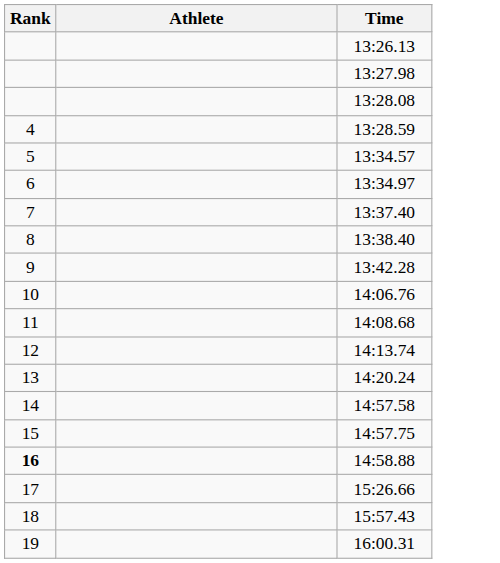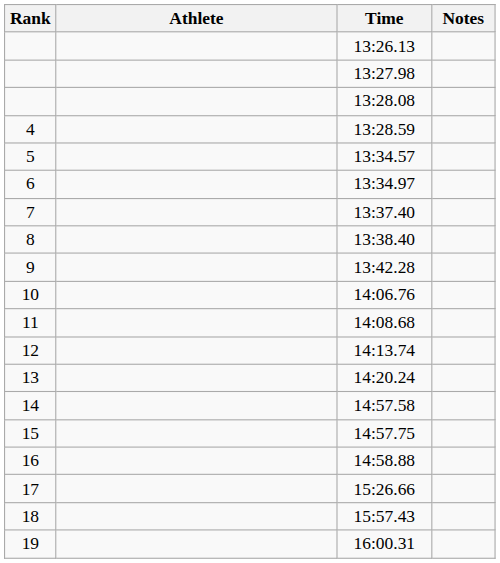 <table class="wikitable" style="text-align:center">
 <tr>
 <th width=40>Rank</th>
 <th width=250>Athlete</th>
 <th width=80>Time</th>
+<th width=50>Notes</th>
 </tr>
 <tr>
 <td></td>
 <td align=left></td>
 <td>13:26.13</td>
+<td></td>
 </tr>
 <tr>
 <td></td>
 <td align=left></td>
 <td>13:27.98</td>
+<td></td>
 </tr>
 <tr>
 <td></td>
 <td align=left></td>
 <td>13:28.08</td>
+<td></td>
 </tr>
 <tr>
 <td>4</td>
 <td align=left></td>
 <td>13:28.59</td>
+<td></td>
 </tr>
 <tr>
 <td>5</td>
 <td align=left></td>
 <td>13:34.57</td>
+<td></td>
 </tr>
 <tr>
 <td>6</td>
 <td align=left></td>
 <td>13:34.97</td>
+<td></td>
 </tr>
 <tr>
 <td>7</td>
 <td align=left></td>
 <td>13:37.40</td>
+<td></td>
 </tr>
 <tr>
 <td>8</td>
 <td align=left></td>
 <td>13:38.40</td>
+<td></td>
 </tr>
 <tr>
 <td>9</td>
 <td align=left></td>
 <td>13:42.28</td>
+<td></td>
 </tr>
 <tr>
 <td>10</td>
 <td align=left></td>
 <td>14:06.76</td>
+<td></td>
 </tr>
 <tr>
 <td>11</td>
 <td align=left></td>
 <td>14:08.68</td>
+<td></td>
 </tr>
 <tr>
 <td>12</td>
 <td align=left></td>
 <td>14:13.74</td>
+<td></td>
 </tr>
 <tr>
 <td>13</td>
 <td align=left></td>
 <td>14:20.24</td>
+<td></td>
 </tr>
 <tr>
 <td>14</td>
 <td align=left></td>
 <td>14:57.58</td>
+<td></td>
 </tr>
 <tr>
 <td>15</td>
 <td align=left></td>
 <td>14:57.75</td>
+<td></td>
 </tr>
 <tr>
-<td><strong>16</strong></td>
+<td>16</td>
 <td align=left></td>
 <td>14:58.88</td>
+<td></td>
 </tr>
 <tr>
 <td>17</td>
 <td align=left></td>
 <td>15:26.66</td>
+<td></td>
 </tr>
 <tr>
 <td>18</td>
 <td align=left></td>
 <td>15:57.43</td>
+<td></td>
 </tr>
 <tr>
 <td>19</td>
 <td align=left></td>
 <td>16:00.31</td>
+<td></td>
 </tr>
 </table>
